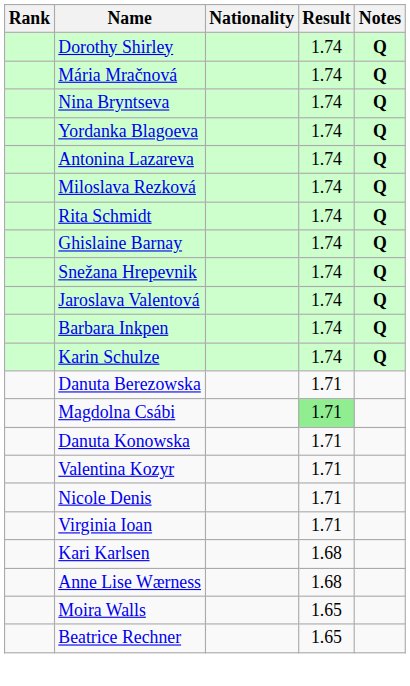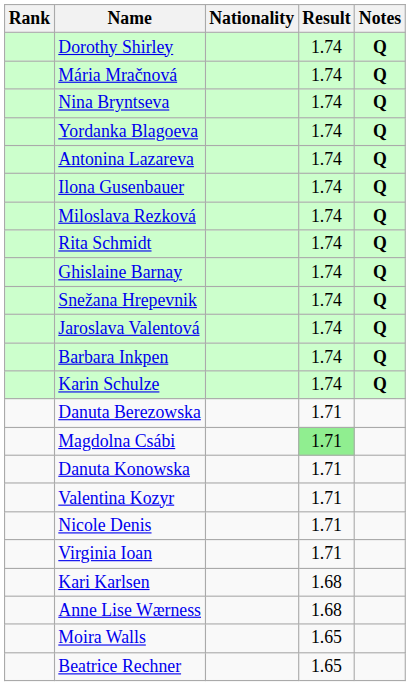 <table class="wikitable sortable" style="text-align:center">
 <tr>
 <th>Rank</th>
 <th>Name</th>
 <th>Nationality</th>
 <th>Result</th>
 <th>Notes</th>
 </tr>
 <tr bgcolor=ccffcc>
 <td></td>
 <td align=left><a href='#'>Dorothy Shirley</a></td>
 <td align=left></td>
 <td>1.74</td>
 <td><strong>Q</strong></td>
 </tr>
 <tr bgcolor=ccffcc>
 <td></td>
 <td align=left><a href='#'>Mária Mračnová</a></td>
 <td align=left></td>
 <td>1.74</td>
 <td><strong>Q</strong></td>
 </tr>
 <tr bgcolor=ccffcc>
 <td></td>
 <td align=left><a href='#'>Nina Bryntseva</a></td>
 <td align=left></td>
 <td>1.74</td>
 <td><strong>Q</strong></td>
 </tr>
 <tr bgcolor=ccffcc>
 <td></td>
 <td align=left><a href='#'>Yordanka Blagoeva</a></td>
 <td align=left></td>
 <td>1.74</td>
 <td><strong>Q</strong></td>
 </tr>
 <tr bgcolor=ccffcc>
 <td></td>
 <td align=left><a href='#'>Antonina Lazareva</a></td>
+<td align=left></td>
+<td>1.74</td>
+<td><strong>Q</strong></td>
+</tr>
+<tr bgcolor=ccffcc>
+<td></td>
+<td align=left><a href='#'>Ilona Gusenbauer</a></td>
 <td align=left></td>
 <td>1.74</td>
 <td><strong>Q</strong></td>
 </tr>
 <tr bgcolor=ccffcc>
 <td></td>
 <td align=left><a href='#'>Miloslava Rezková</a></td>
 <td align=left></td>
 <td>1.74</td>
 <td><strong>Q</strong></td>
 </tr>
 <tr bgcolor=ccffcc>
 <td></td>
 <td align=left><a href='#'>Rita Schmidt</a></td>
 <td align=left></td>
 <td>1.74</td>
 <td><strong>Q</strong></td>
 </tr>
 <tr bgcolor=ccffcc>
 <td></td>
 <td align=left><a href='#'>Ghislaine Barnay</a></td>
 <td align=left></td>
 <td>1.74</td>
 <td><strong>Q</strong></td>
 </tr>
 <tr bgcolor=ccffcc>
 <td></td>
 <td align=left><a href='#'>Snežana Hrepevnik</a></td>
 <td align=left></td>
 <td>1.74</td>
 <td><strong>Q</strong></td>
 </tr>
 <tr bgcolor=ccffcc>
 <td></td>
 <td align=left><a href='#'>Jaroslava Valentová</a></td>
 <td align=left></td>
 <td>1.74</td>
 <td><strong>Q</strong></td>
 </tr>
 <tr bgcolor=ccffcc>
 <td></td>
 <td align=left><a href='#'>Barbara Inkpen</a></td>
 <td align=left></td>
 <td>1.74</td>
 <td><strong>Q</strong></td>
 </tr>
 <tr bgcolor=ccffcc>
 <td></td>
 <td align=left><a href='#'>Karin Schulze</a></td>
 <td align=left></td>
 <td>1.74</td>
 <td><strong>Q</strong></td>
 </tr>
 <tr>
 <td></td>
 <td align=left><a href='#'>Danuta Berezowska</a></td>
 <td align=left></td>
 <td>1.71</td>
 <td></td>
 </tr>
 <tr>
 <td></td>
 <td align=left><a href='#'>Magdolna Csábi</a></td>
 <td align=left></td>
 <td style="background: lightgreen;">1.71</td>
 <td></td>
 </tr>
 <tr>
 <td></td>
 <td align=left><a href='#'>Danuta Konowska</a></td>
 <td align=left></td>
 <td>1.71</td>
 <td></td>
 </tr>
 <tr>
 <td></td>
 <td align=left><a href='#'>Valentina Kozyr</a></td>
 <td align=left></td>
 <td>1.71</td>
 <td></td>
 </tr>
 <tr>
 <td></td>
 <td align=left><a href='#'>Nicole Denis</a></td>
 <td align=left></td>
 <td>1.71</td>
 <td></td>
 </tr>
 <tr>
 <td></td>
 <td align=left><a href='#'>Virginia Ioan</a></td>
 <td align=left></td>
 <td>1.71</td>
 <td></td>
 </tr>
 <tr>
 <td></td>
 <td align=left><a href='#'>Kari Karlsen</a></td>
 <td align=left></td>
 <td>1.68</td>
 <td></td>
 </tr>
 <tr>
 <td></td>
 <td align=left><a href='#'>Anne Lise Wærness</a></td>
 <td align=left></td>
 <td>1.68</td>
 <td></td>
 </tr>
 <tr>
 <td></td>
 <td align=left><a href='#'>Moira Walls</a></td>
 <td align=left></td>
 <td>1.65</td>
 <td></td>
 </tr>
 <tr>
 <td></td>
 <td align=left><a href='#'>Beatrice Rechner</a></td>
 <td align=left></td>
 <td>1.65</td>
 <td></td>
 </tr>
 </table>
